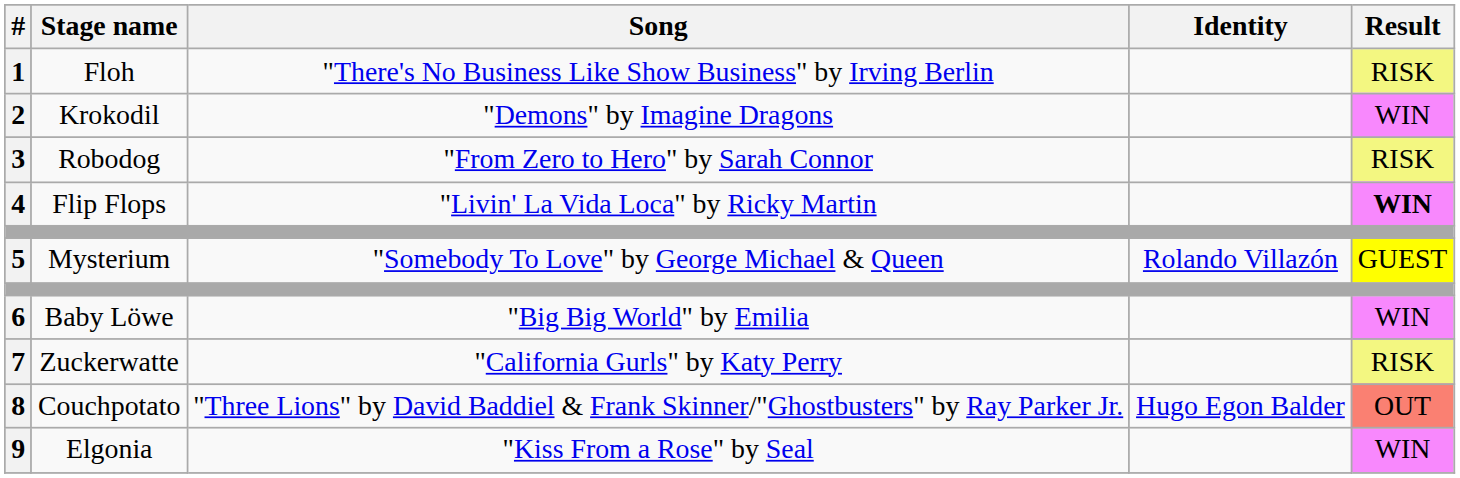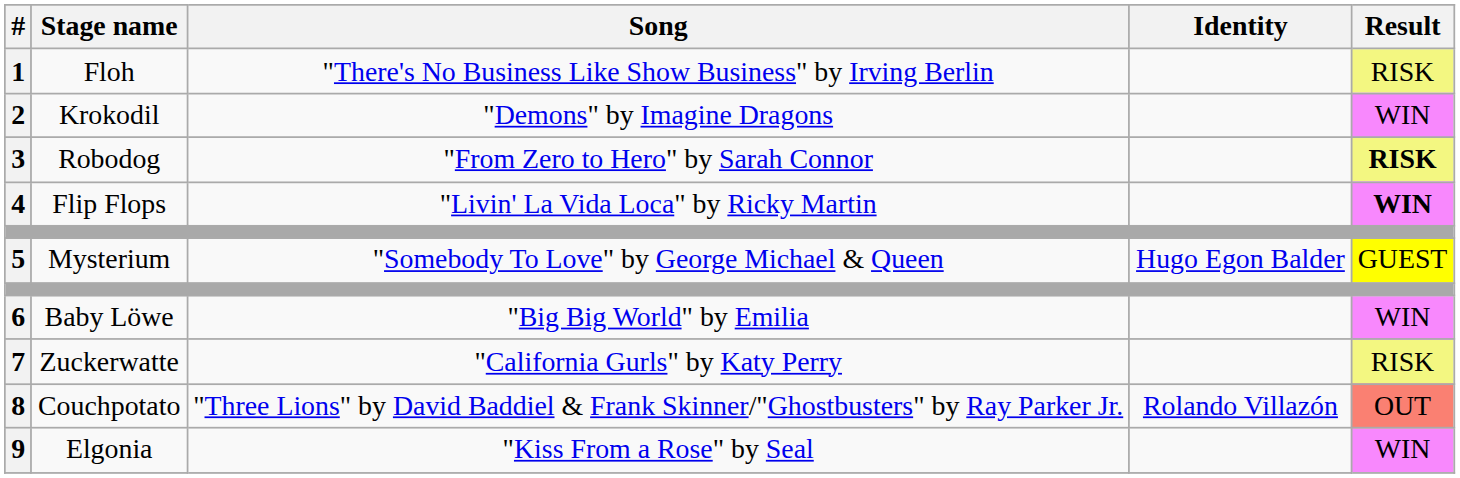 <table class="wikitable plainrowheaders" style="text-align: center;">
 <tr>
 <th>#</th>
 <th>Stage name</th>
 <th>Song</th>
 <th>Identity</th>
 <th>Result</th>
 </tr>
 <tr>
 <th>1</th>
 <td>Floh</td>
 <td>"<a href='#'>There's No Business Like Show Business</a>" by <a href='#'>Irving Berlin</a></td>
 <td></td>
 <td bgcolor="F3F781">RISK</td>
 </tr>
 <tr>
 <th>2</th>
 <td>Krokodil</td>
 <td>"<a href='#'>Demons</a>" by <a href='#'>Imagine Dragons</a></td>
 <td></td>
 <td bgcolor="F888FD">WIN</td>
 </tr>
 <tr>
 <th>3</th>
 <td>Robodog</td>
 <td>"<a href='#'>From Zero to Hero</a>" by <a href='#'>Sarah Connor</a></td>
 <td></td>
-<td bgcolor="F3F781">RISK</td>
+<td bgcolor="F3F781"><strong>RISK</strong></td>
 </tr>
 <tr>
 <th>4</th>
 <td>Flip Flops</td>
 <td>"<a href='#'>Livin' La Vida Loca</a>" by <a href='#'>Ricky Martin</a></td>
 <td></td>
 <td bgcolor="F888FD"><strong>WIN</strong></td>
 </tr>
 <tr>
 <td colspan="5" style="background:darkgray"></td>
 </tr>
 <tr>
 <th>5</th>
 <td>Mysterium</td>
 <td>"<a href='#'>Somebody To Love</a>" by <a href='#'>George Michael</a> & <a href='#'>Queen</a></td>
-<td><a href='#'>Rolando Villazón</a></td>
+<td><a href='#'>Hugo Egon Balder</a></td>
 <td bgcolor=yellow>GUEST</td>
 </tr>
 <tr>
 <td colspan="5" style="background:darkgray"></td>
 </tr>
 <tr>
 <th>6</th>
 <td>Baby Löwe</td>
 <td>"<a href='#'>Big Big World</a>" by <a href='#'>Emilia</a></td>
 <td></td>
 <td bgcolor="F888FD">WIN</td>
 </tr>
 <tr>
 <th>7</th>
 <td>Zuckerwatte</td>
 <td>"<a href='#'>California Gurls</a>" by <a href='#'>Katy Perry</a></td>
 <td></td>
 <td bgcolor="F3F781">RISK</td>
 </tr>
 <tr>
 <th>8</th>
 <td>Couchpotato</td>
 <td>"<a href='#'>Three Lions</a>" by <a href='#'>David Baddiel</a> & <a href='#'>Frank Skinner</a>/"<a href='#'>Ghostbusters</a>" by <a href='#'>Ray Parker Jr.</a></td>
-<td><a href='#'>Hugo Egon Balder</a></td>
+<td><a href='#'>Rolando Villazón</a></td>
 <td bgcolor=salmon>OUT</td>
 </tr>
 <tr>
 <th>9</th>
 <td>Elgonia</td>
 <td>"<a href='#'>Kiss From a Rose</a>" by <a href='#'>Seal</a></td>
 <td></td>
 <td bgcolor="F888FD">WIN</td>
 </tr>
 </table>
